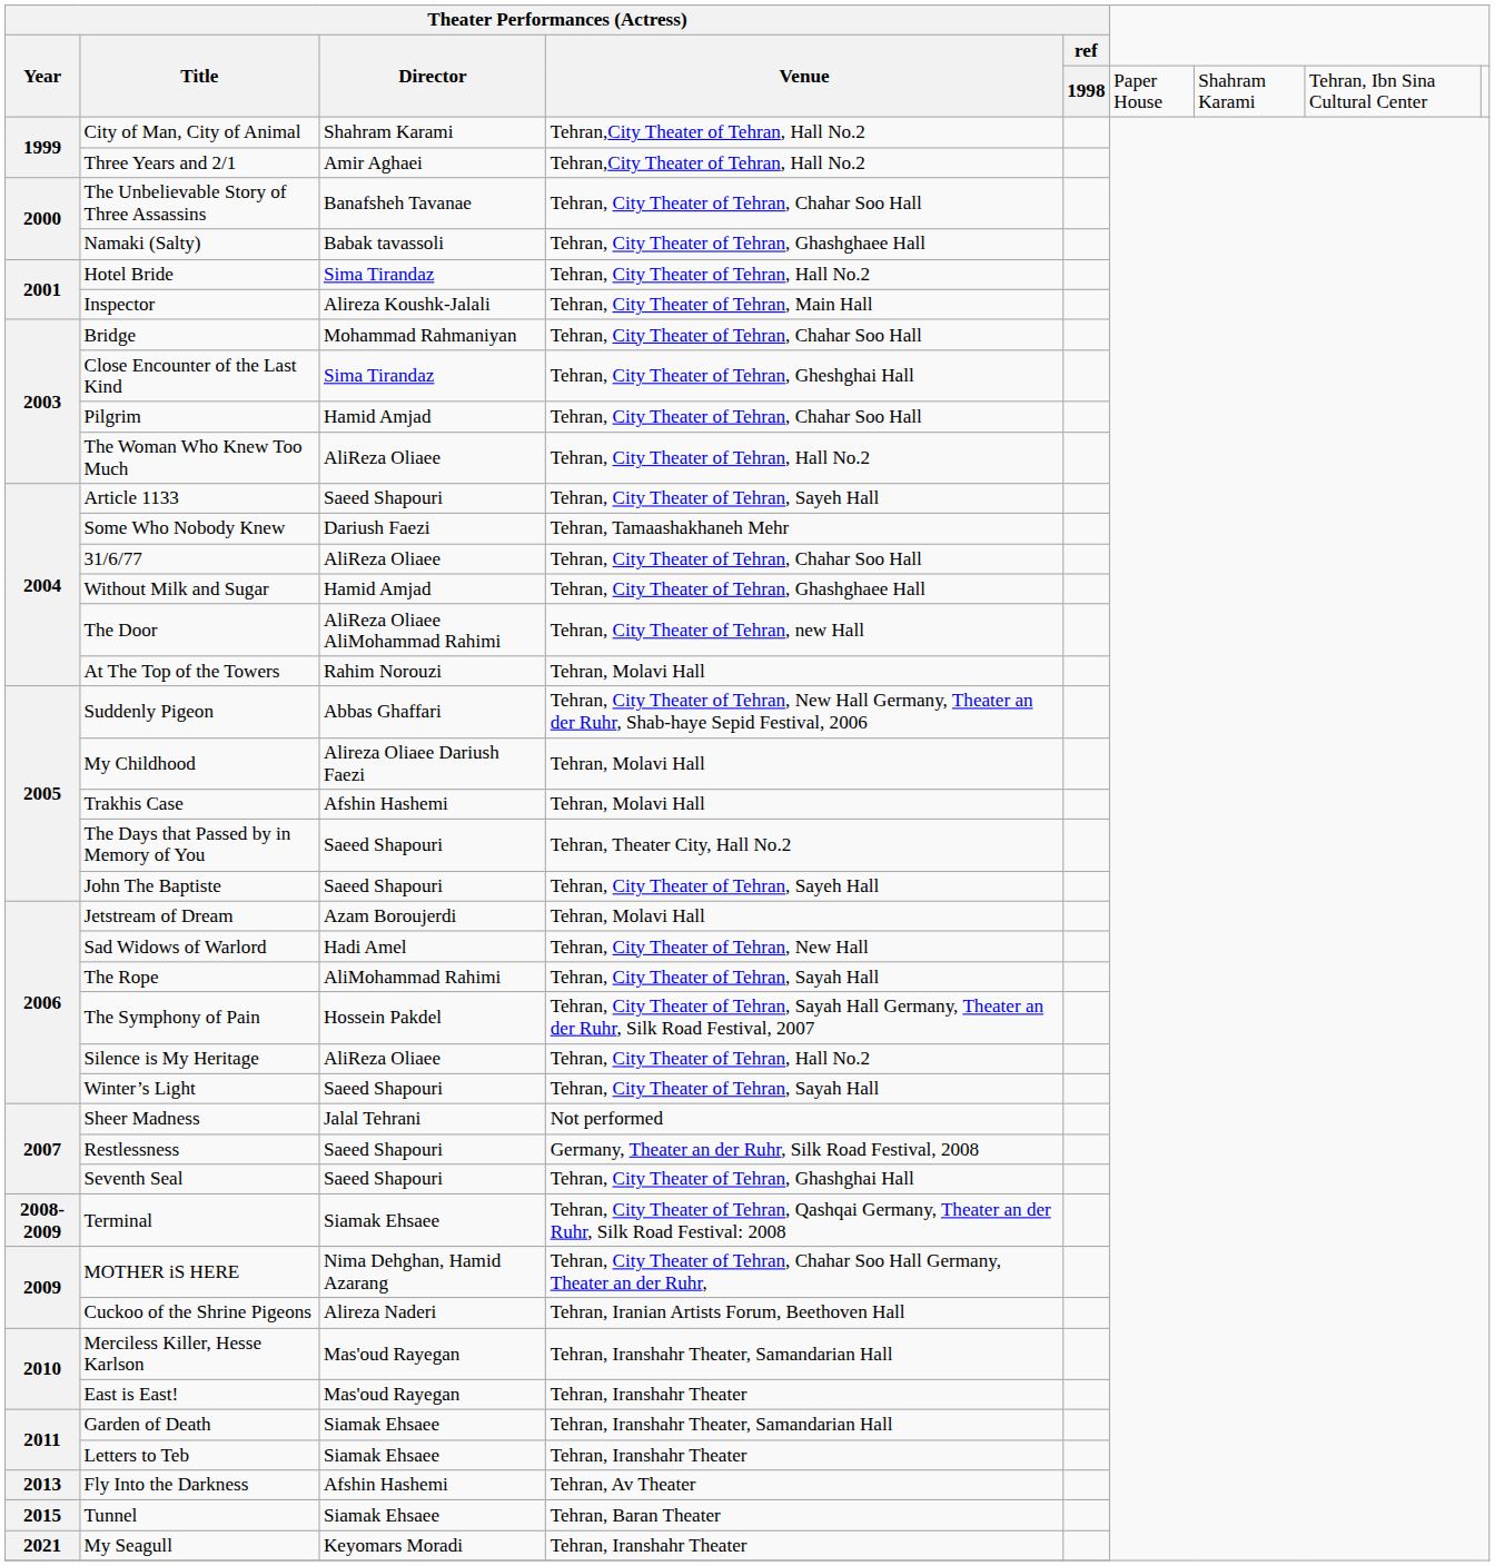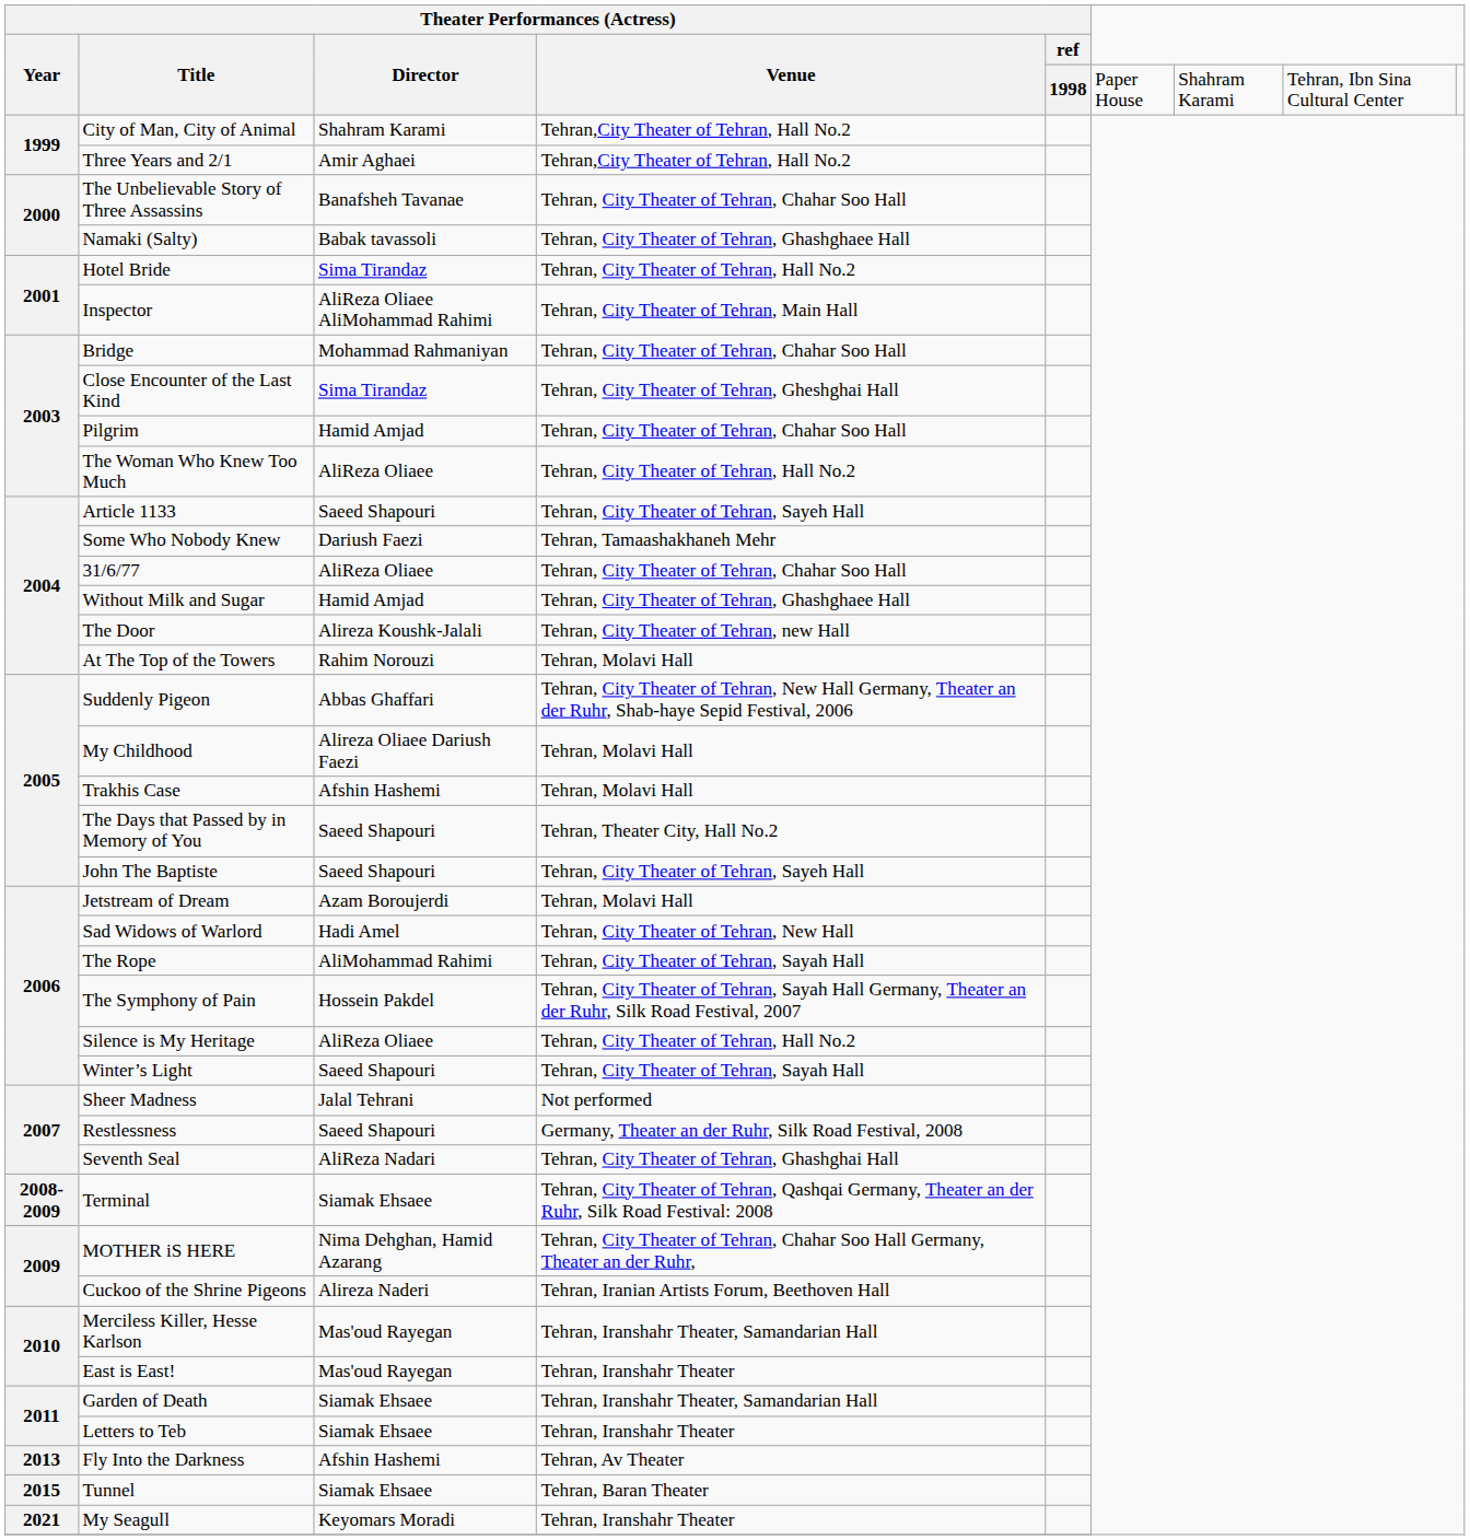 <table class="wikitable sortable plainrowheaders">
 <tr>
 <th colspan="5">Theater Performances (Actress)</th>
 </tr>
 <tr>
 <th rowspan="2" scope="col">Year</th>
 <th rowspan="2" scope="col">Title</th>
 <th rowspan="2" scope="col">Director</th>
 <th rowspan="2" scope="col">Venue</th>
 <th scope="col" class="unsortable">ref</th>
 </tr>
 <tr>
 <th>1998</th>
 <td>Paper House</td>
 <td>Shahram Karami</td>
 <td>Tehran, Ibn Sina Cultural Center</td>
 <td></td>
 </tr>
 <tr>
 <th rowspan="2">1999</th>
 <td>City of Man, City of Animal</td>
 <td>Shahram Karami</td>
 <td>Tehran,<a href='#'>City Theater of Tehran</a>, Hall No.2</td>
 <td></td>
 </tr>
 <tr>
 <td>Three Years and 2/1</td>
 <td>Amir Aghaei</td>
 <td>Tehran,<a href='#'>City Theater of Tehran</a>, Hall No.2</td>
 <td></td>
 </tr>
 <tr>
 <th rowspan="2">2000</th>
 <td>The Unbelievable Story of Three Assassins</td>
 <td>Banafsheh Tavanae</td>
 <td>Tehran, <a href='#'>City Theater of Tehran</a>, Chahar Soo Hall</td>
 <td></td>
 </tr>
 <tr>
 <td>Namaki (Salty)</td>
 <td>Babak tavassoli</td>
 <td>Tehran, <a href='#'>City Theater of Tehran</a>, Ghashghaee Hall</td>
 <td></td>
 </tr>
 <tr>
 <th rowspan="2">2001</th>
 <td>Hotel Bride</td>
 <td><a href='#'>Sima Tirandaz</a></td>
 <td>Tehran, <a href='#'>City Theater of Tehran</a>, Hall No.2</td>
 <td></td>
 </tr>
 <tr>
 <td>Inspector</td>
-<td>Alireza Koushk-Jalali</td>
+<td>AliReza Oliaee  AliMohammad Rahimi</td>
 <td>Tehran, <a href='#'>City Theater of Tehran</a>, Main Hall</td>
 <td></td>
 </tr>
 <tr>
 <th rowspan="4">2003</th>
 <td>Bridge</td>
 <td>Mohammad Rahmaniyan</td>
 <td>Tehran, <a href='#'>City Theater of Tehran</a>, Chahar Soo Hall</td>
 <td></td>
 </tr>
 <tr>
 <td>Close Encounter of the Last Kind</td>
 <td><a href='#'>Sima Tirandaz</a></td>
 <td>Tehran, <a href='#'>City Theater of Tehran</a>, Gheshghai Hall</td>
 <td></td>
 </tr>
 <tr>
 <td>Pilgrim</td>
 <td>Hamid Amjad</td>
 <td>Tehran, <a href='#'>City Theater of Tehran</a>, Chahar Soo Hall</td>
 <td></td>
 </tr>
 <tr>
 <td>The Woman Who Knew Too Much</td>
 <td>AliReza Oliaee</td>
 <td>Tehran, <a href='#'>City Theater of Tehran</a>, Hall No.2</td>
 <td></td>
 </tr>
 <tr>
 <th rowspan="6">2004</th>
 <td>Article 1133</td>
 <td>Saeed Shapouri</td>
 <td>Tehran, <a href='#'>City Theater of Tehran</a>, Sayeh Hall</td>
 <td></td>
 </tr>
 <tr>
 <td>Some Who Nobody Knew</td>
 <td>Dariush Faezi</td>
 <td>Tehran, Tamaashakhaneh Mehr</td>
 <td></td>
 </tr>
 <tr>
 <td>31/6/77</td>
 <td>AliReza Oliaee</td>
 <td>Tehran, <a href='#'>City Theater of Tehran</a>, Chahar Soo Hall</td>
 <td></td>
 </tr>
 <tr>
 <td>Without Milk and Sugar</td>
 <td>Hamid Amjad</td>
 <td>Tehran, <a href='#'>City Theater of Tehran</a>, Ghashghaee Hall</td>
 <td></td>
 </tr>
 <tr>
 <td>The Door</td>
-<td>AliReza Oliaee  AliMohammad Rahimi</td>
+<td>Alireza Koushk-Jalali</td>
 <td>Tehran, <a href='#'>City Theater of Tehran</a>, new Hall</td>
 <td></td>
 </tr>
 <tr>
 <td>At The Top of the Towers</td>
 <td>Rahim Norouzi</td>
 <td>Tehran, Molavi Hall</td>
 <td></td>
 </tr>
 <tr>
 <th rowspan="5">2005</th>
 <td>Suddenly Pigeon</td>
 <td>Abbas Ghaffari</td>
 <td>Tehran, <a href='#'>City Theater of Tehran</a>, New Hall  Germany, <a href='#'>Theater an der Ruhr</a>, Shab-haye Sepid Festival, 2006</td>
 <td></td>
 </tr>
 <tr>
 <td>My Childhood</td>
 <td>Alireza Oliaee  Dariush Faezi</td>
 <td>Tehran, Molavi Hall</td>
 <td></td>
 </tr>
 <tr>
 <td>Trakhis Case</td>
 <td>Afshin Hashemi</td>
 <td>Tehran, Molavi Hall</td>
 <td></td>
 </tr>
 <tr>
 <td>The Days that Passed by in Memory of You</td>
 <td>Saeed Shapouri</td>
 <td>Tehran, Theater City, Hall No.2</td>
 <td></td>
 </tr>
 <tr>
 <td>John The Baptiste</td>
 <td>Saeed Shapouri</td>
 <td>Tehran, <a href='#'>City Theater of Tehran</a>, Sayeh Hall</td>
 <td></td>
 </tr>
 <tr>
 <th rowspan="6">2006</th>
 <td>Jetstream of Dream</td>
 <td>Azam Boroujerdi</td>
 <td>Tehran, Molavi Hall</td>
 <td></td>
 </tr>
 <tr>
 <td>Sad Widows of Warlord</td>
 <td>Hadi Amel</td>
 <td>Tehran, <a href='#'>City Theater of Tehran</a>, New Hall</td>
 <td></td>
 </tr>
 <tr>
 <td>The Rope</td>
 <td>AliMohammad Rahimi</td>
 <td>Tehran, <a href='#'>City Theater of Tehran</a>, Sayah Hall</td>
 <td></td>
 </tr>
 <tr>
 <td>The Symphony of Pain</td>
 <td>Hossein Pakdel</td>
 <td>Tehran, <a href='#'>City Theater of Tehran</a>, Sayah Hall  Germany, <a href='#'>Theater an der Ruhr</a>, Silk Road Festival, 2007</td>
 <td></td>
 </tr>
 <tr>
 <td>Silence is My Heritage</td>
 <td>AliReza Oliaee</td>
 <td>Tehran, <a href='#'>City Theater of Tehran</a>, Hall No.2</td>
 <td></td>
 </tr>
 <tr>
 <td>Winter’s Light</td>
 <td>Saeed Shapouri</td>
 <td>Tehran, <a href='#'>City Theater of Tehran</a>, Sayah Hall</td>
 <td></td>
 </tr>
 <tr>
 <th rowspan="3">2007</th>
 <td>Sheer Madness</td>
 <td>Jalal Tehrani</td>
 <td>Not performed</td>
 <td></td>
 </tr>
 <tr>
 <td>Restlessness</td>
 <td>Saeed Shapouri</td>
 <td>Germany, <a href='#'>Theater an der Ruhr</a>, Silk Road Festival, 2008</td>
 <td></td>
 </tr>
 <tr>
 <td>Seventh Seal</td>
-<td>Saeed Shapouri</td>
+<td>AliReza Nadari</td>
 <td>Tehran, <a href='#'>City Theater of Tehran</a>, Ghashghai Hall</td>
 <td></td>
 </tr>
 <tr>
 <th>2008-2009</th>
 <td>Terminal</td>
 <td>Siamak Ehsaee</td>
 <td>Tehran, <a href='#'>City Theater of Tehran</a>, Qashqai  Germany, <a href='#'>Theater an der Ruhr</a>, Silk Road Festival: 2008</td>
 <td></td>
 </tr>
 <tr>
 <th rowspan="2">2009</th>
 <td>MOTHER iS HERE</td>
 <td>Nima Dehghan, Hamid Azarang</td>
 <td>Tehran, <a href='#'>City Theater of Tehran</a>, Chahar Soo Hall  Germany, <a href='#'>Theater an der Ruhr</a>,</td>
 <td></td>
 </tr>
 <tr>
 <td>Cuckoo of the Shrine Pigeons</td>
 <td>Alireza Naderi</td>
 <td>Tehran, Iranian Artists Forum, Beethoven Hall</td>
 <td></td>
 </tr>
 <tr>
 <th rowspan="2">2010</th>
 <td>Merciless Killer, Hesse Karlson</td>
 <td>Mas'oud Rayegan</td>
 <td>Tehran, Iranshahr Theater, Samandarian Hall</td>
 <td></td>
 </tr>
 <tr>
 <td>East is East!</td>
 <td>Mas'oud Rayegan</td>
 <td>Tehran, Iranshahr Theater</td>
 <td></td>
 </tr>
 <tr>
 <th rowspan="2">2011</th>
 <td>Garden of Death</td>
 <td>Siamak Ehsaee</td>
 <td>Tehran, Iranshahr Theater, Samandarian Hall</td>
 <td></td>
 </tr>
 <tr>
 <td>Letters to Teb</td>
 <td>Siamak Ehsaee</td>
 <td>Tehran, Iranshahr Theater</td>
 <td></td>
 </tr>
 <tr>
 <th>2013</th>
 <td>Fly Into the Darkness</td>
 <td>Afshin Hashemi</td>
 <td>Tehran, Av Theater</td>
 <td></td>
 </tr>
 <tr>
 <th>2015</th>
 <td>Tunnel</td>
 <td>Siamak Ehsaee</td>
 <td>Tehran, Baran Theater</td>
 <td></td>
 </tr>
 <tr>
 <th>2021</th>
 <td>My Seagull</td>
 <td>Keyomars Moradi</td>
 <td>Tehran, Iranshahr Theater</td>
 <td></td>
 </tr>
 <tr>
 </tr>
 </table>
